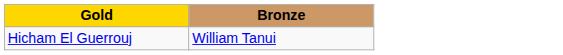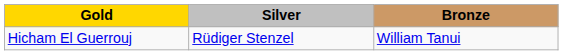 <table class="wikitable" style="text-align:left">
 <tr align="center">
 <td width=200 bgcolor=gold><strong>Gold</strong></td>
+<td width=200 bgcolor=silver><strong>Silver</strong></td>
 <td width=200 bgcolor=CC9966><strong>Bronze</strong></td>
 </tr>
 <tr>
 <td><a href='#'>Hicham El Guerrouj</a><br><em></em></td>
+<td><a href='#'>Rüdiger Stenzel</a><br><em></em></td>
 <td><a href='#'>William Tanui</a><br><em></em></td>
 </tr>
 </table>
